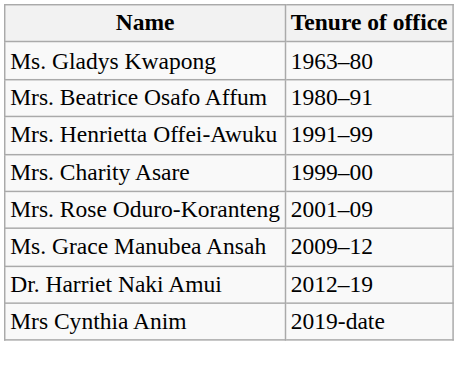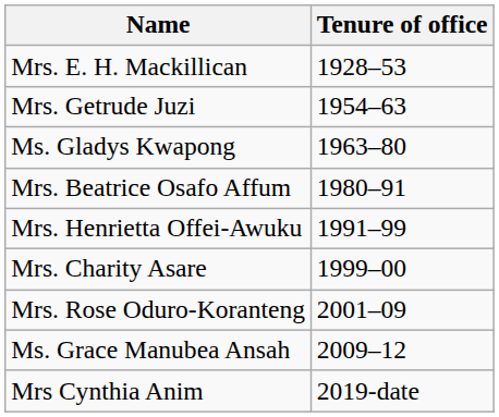 <table class="wikitable">
 <tr>
 <th>Name</th>
 <th>Tenure of office</th>
+</tr>
+<tr>
+<td>Mrs. E. H. Mackillican</td>
+<td>1928–53</td>
+</tr>
+<tr>
+<td>Mrs. Getrude Juzi</td>
+<td>1954–63</td>
 </tr>
 <tr>
 <td>Ms. Gladys Kwapong</td>
 <td>1963–80</td>
 </tr>
 <tr>
 <td>Mrs. Beatrice Osafo Affum</td>
 <td>1980–91</td>
 </tr>
 <tr>
 <td>Mrs. Henrietta Offei-Awuku</td>
 <td>1991–99</td>
 </tr>
 <tr>
 <td>Mrs. Charity Asare</td>
 <td>1999–00</td>
 </tr>
 <tr>
 <td>Mrs. Rose Oduro-Koranteng</td>
 <td>2001–09</td>
 </tr>
 <tr>
 <td>Ms. Grace Manubea Ansah</td>
 <td>2009–12</td>
 </tr>
 <tr>
-<td>Dr. Harriet Naki Amui</td>
-<td>2012–19</td>
-</tr>
-<tr>
 <td>Mrs Cynthia Anim</td>
 <td>2019-date</td>
 </tr>
 </table>
